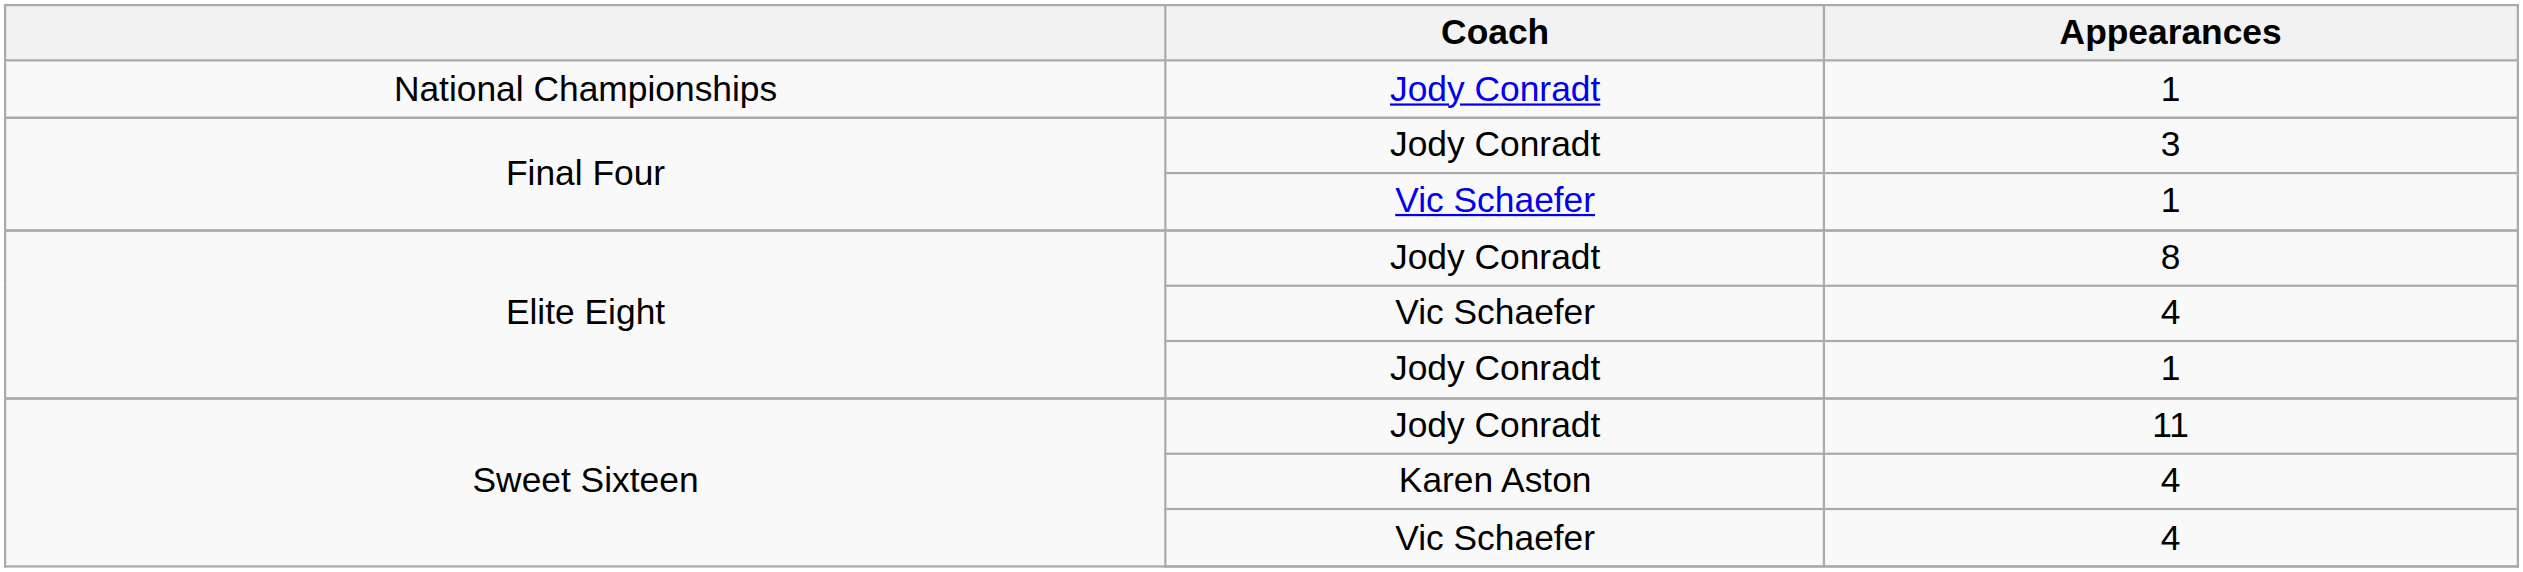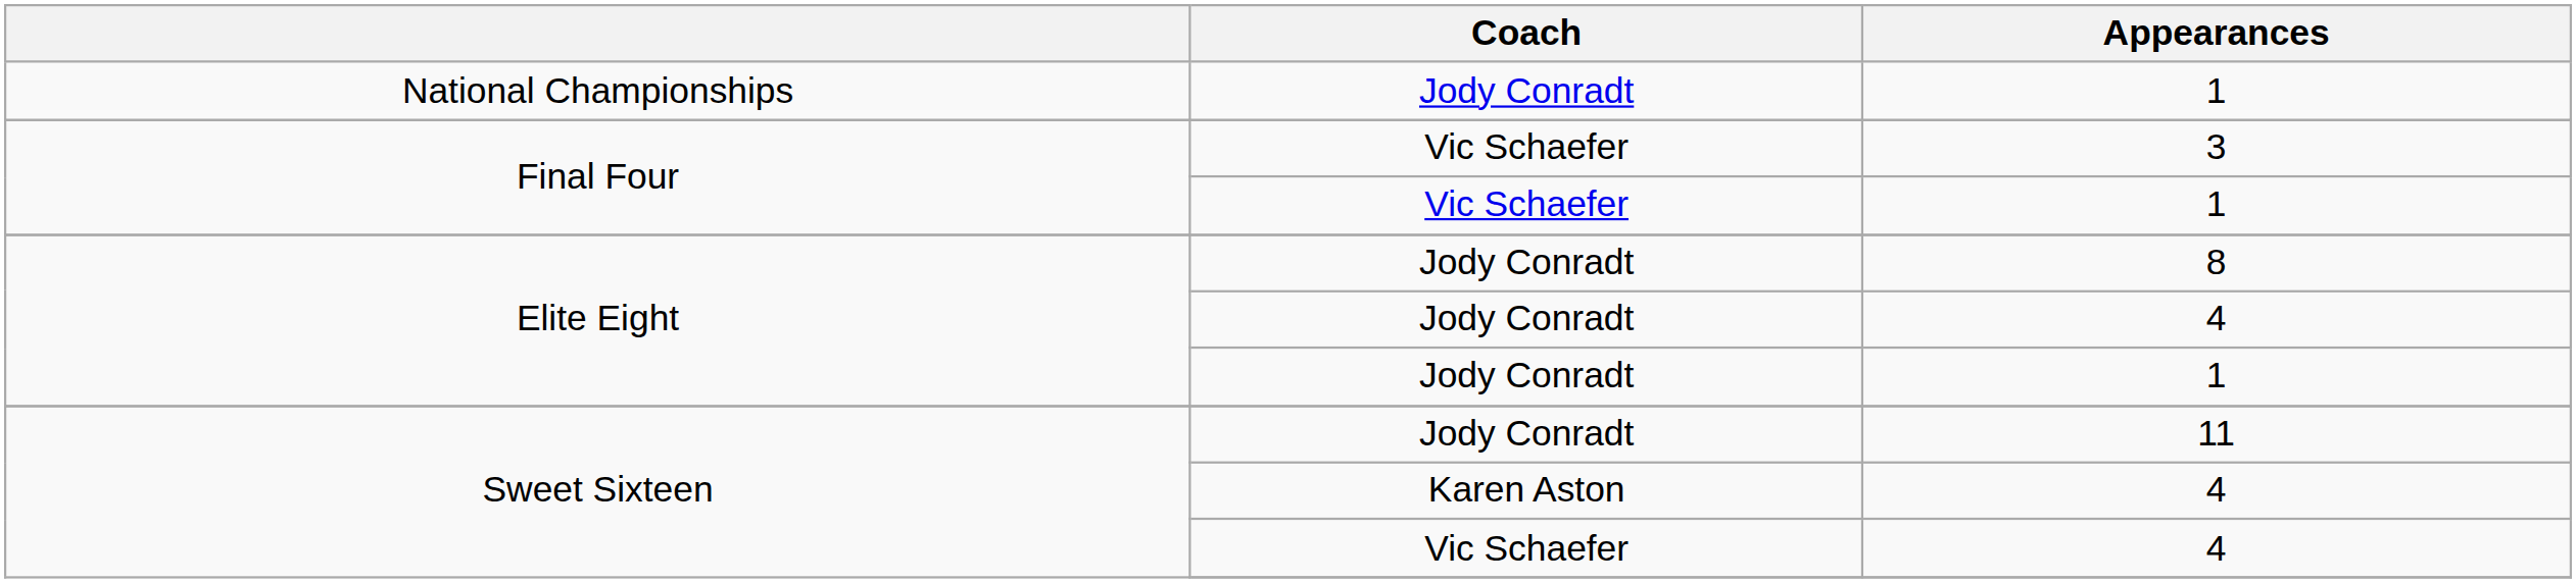 <table class="wikitable" style="width: 90%;text-align: center;">
 <tr>
 <th style=></th>
 <th style=>Coach</th>
 <th style=>Appearances</th>
 </tr>
 <tr align="center">
 <td rowspan="1">National Championships</td>
 <td><a href='#'>Jody Conradt</a></td>
 <td>1</td>
 </tr>
 <tr>
 </tr>
 <tr align="center">
 <td rowspan="2">Final Four</td>
-<td>Jody Conradt</td>
+<td>Vic Schaefer</td>
 <td>3</td>
 </tr>
 <tr>
 <td><a href='#'>Vic Schaefer</a></td>
 <td>1</td>
 </tr>
 <tr>
 </tr>
 <tr align="center">
 <td rowspan="3">Elite Eight</td>
 <td>Jody Conradt</td>
 <td>8</td>
 </tr>
 <tr>
-<td>Vic Schaefer</td>
+<td>Jody Conradt</td>
 <td>4</td>
 </tr>
 <tr>
 <td>Jody Conradt</td>
 <td>1</td>
 </tr>
 <tr>
 </tr>
 <tr align="center">
 <td rowspan="4">Sweet Sixteen</td>
 <td>Jody Conradt</td>
 <td>11</td>
 </tr>
 <tr>
 <td>Karen Aston</td>
 <td>4</td>
 </tr>
 <tr>
 <td>Vic Schaefer</td>
 <td>4</td>
 </tr>
 <tr>
 </tr>
 </table>
